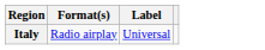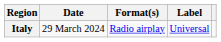 <table class="wikitable plainrowheaders">
 <tr>
 <th scope="col">Region</th>
+<th scope="col">Date</th>
 <th scope="col">Format(s)</th>
 <th scope="col">Label</th>
 <th scope="col"></th>
 </tr>
 <tr>
 <th scope="row">Italy</th>
+<td>29 March 2024</td>
 <td><a href='#'>Radio airplay</a></td>
 <td><a href='#'>Universal</a></td>
 <td style="text-align:center"></td>
 </tr>
 </table>
